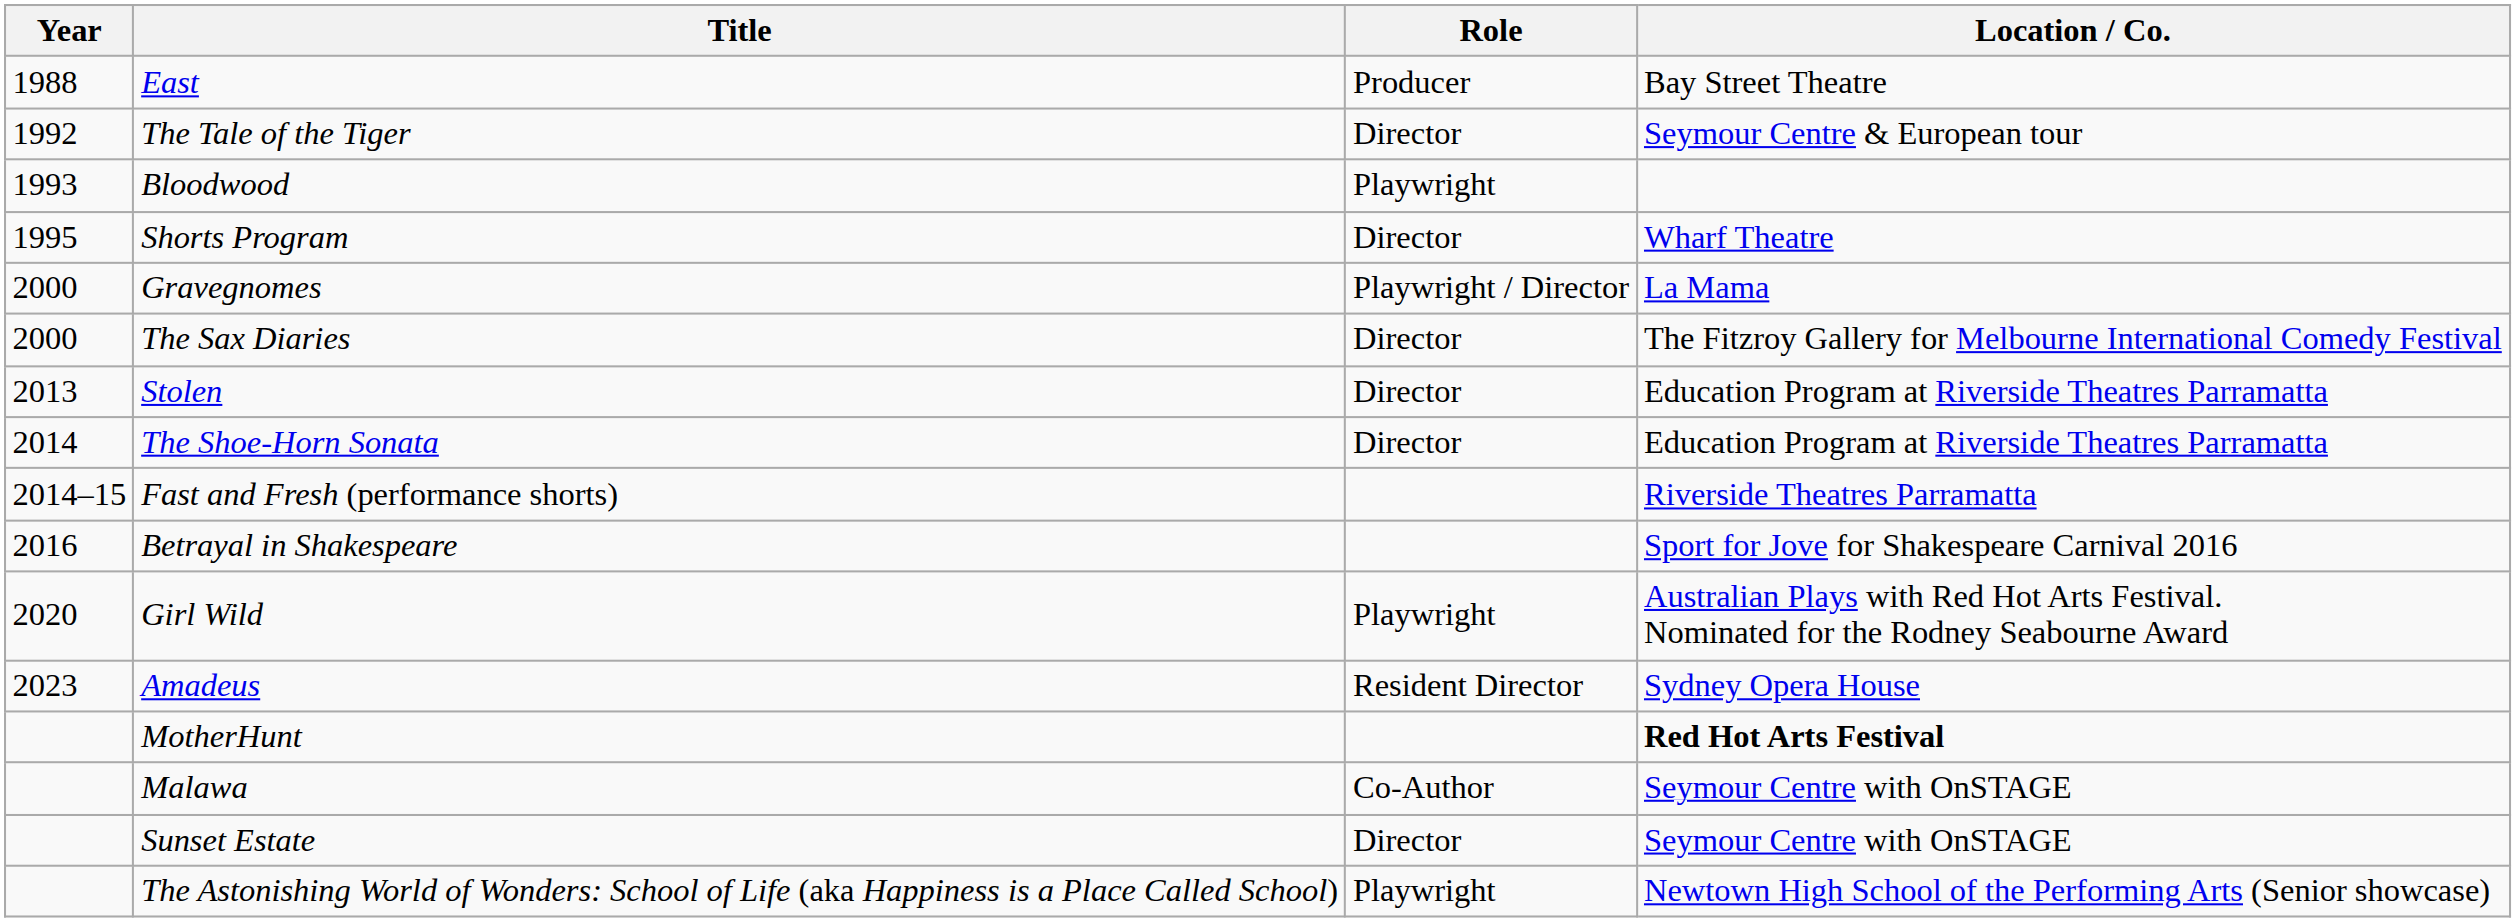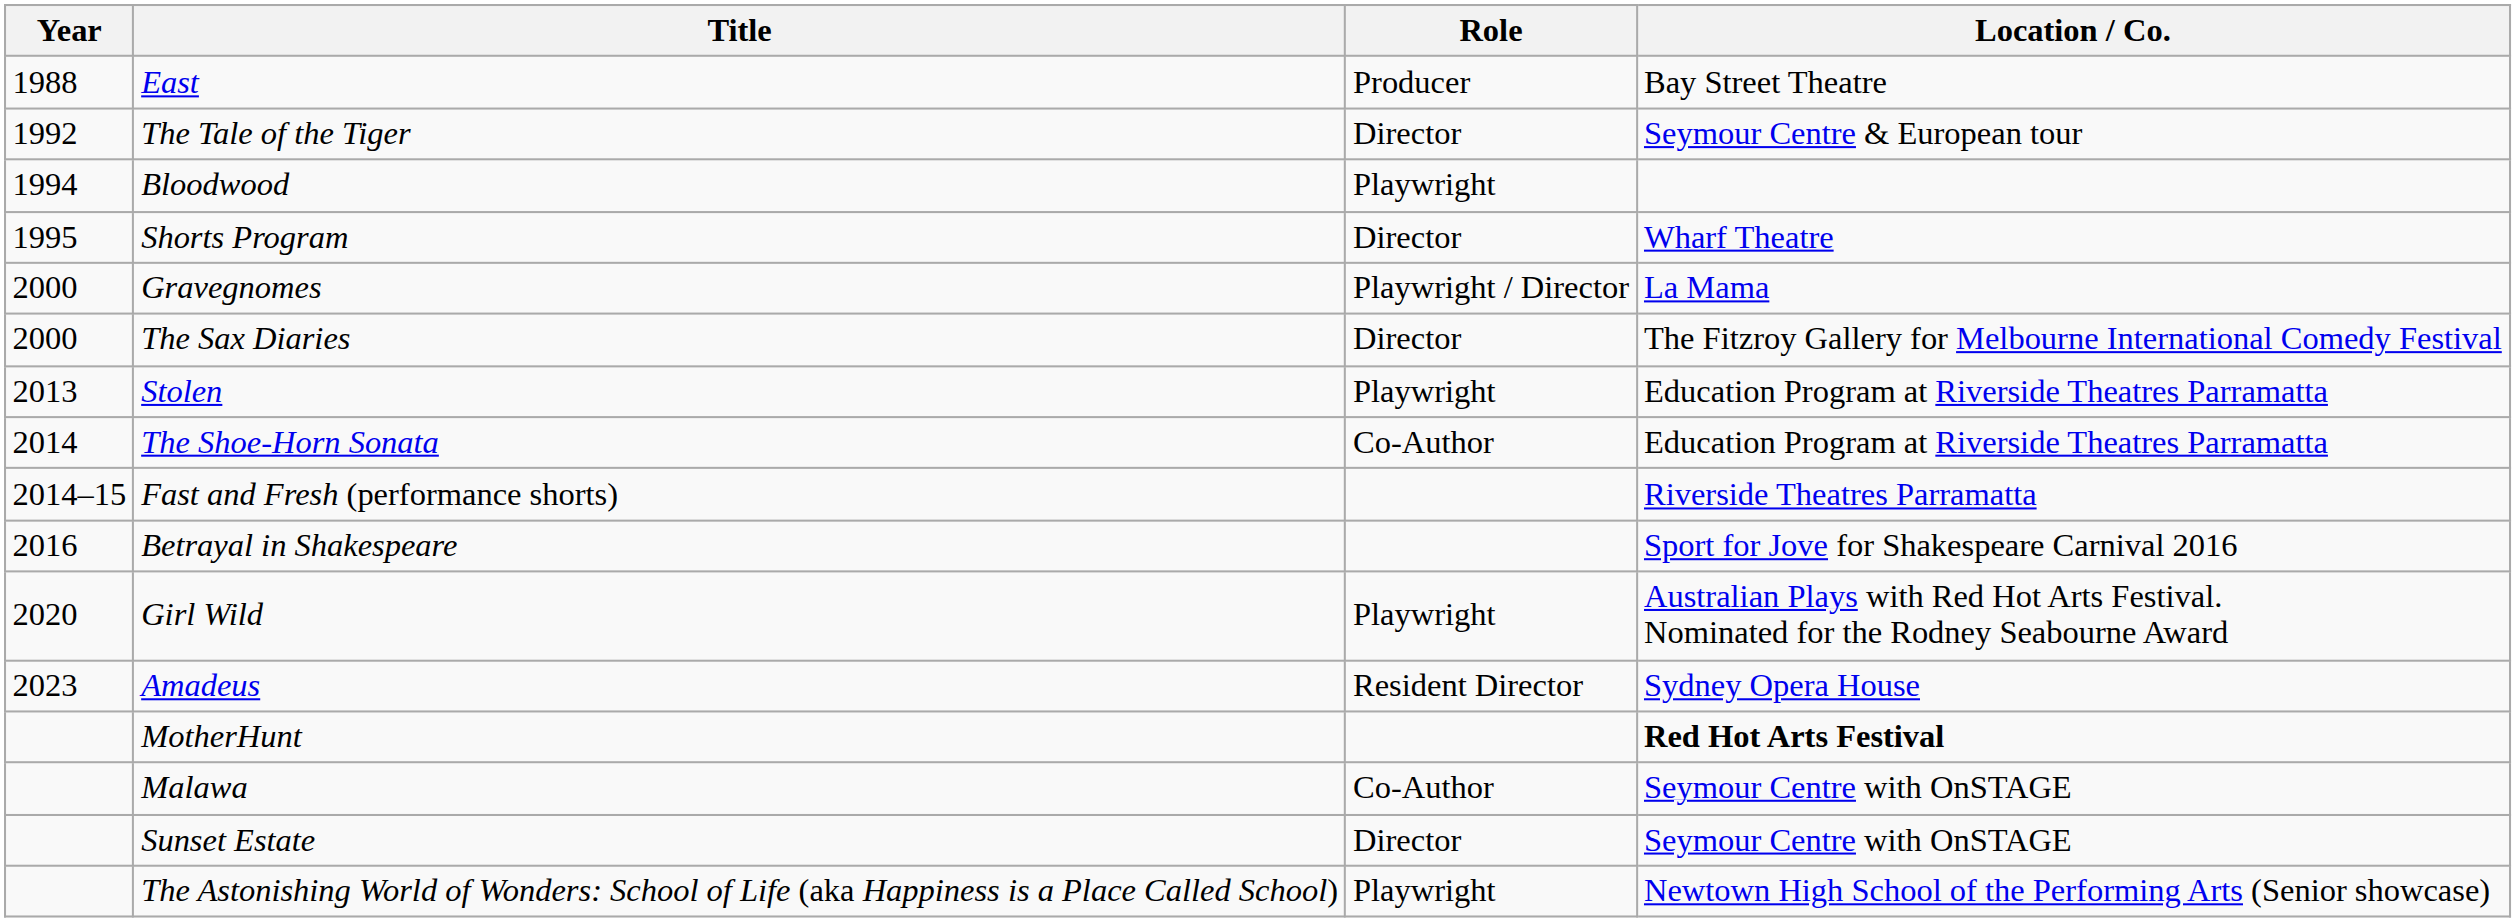 <table class="wikitable">
 <tr>
 <th>Year</th>
 <th>Title</th>
 <th>Role</th>
 <th>Location / Co.</th>
 </tr>
 <tr>
 <td>1988</td>
 <td><em><a href='#'>East</a></em></td>
 <td>Producer</td>
 <td>Bay Street Theatre</td>
 </tr>
 <tr>
 <td>1992</td>
 <td><em>The Tale of the Tiger</em></td>
 <td>Director</td>
 <td><a href='#'>Seymour Centre</a> & European tour</td>
 </tr>
 <tr>
-<td>1993</td>
+<td>1994</td>
 <td><em>Bloodwood</em></td>
 <td>Playwright</td>
 <td></td>
 </tr>
 <tr>
 <td>1995</td>
 <td><em>Shorts Program</em></td>
 <td>Director</td>
 <td><a href='#'>Wharf Theatre</a></td>
 </tr>
 <tr>
 <td>2000</td>
 <td><em>Gravegnomes</em></td>
 <td>Playwright / Director</td>
 <td><a href='#'>La Mama</a></td>
 </tr>
 <tr>
 <td>2000</td>
 <td><em>The Sax Diaries</em></td>
 <td>Director</td>
 <td>The Fitzroy Gallery for <a href='#'>Melbourne International Comedy Festival</a></td>
 </tr>
 <tr>
 <td>2013</td>
 <td><em><a href='#'>Stolen</a></em></td>
-<td>Director</td>
+<td>Playwright</td>
 <td>Education Program at <a href='#'>Riverside Theatres Parramatta</a></td>
 </tr>
 <tr>
 <td>2014</td>
 <td><em><a href='#'>The Shoe-Horn Sonata</a></em></td>
-<td>Director</td>
+<td>Co-Author</td>
 <td>Education Program at <a href='#'>Riverside Theatres Parramatta</a></td>
 </tr>
 <tr>
 <td>2014–15</td>
 <td><em>Fast and Fresh</em> (performance shorts)</td>
 <td></td>
 <td><a href='#'>Riverside Theatres Parramatta</a></td>
 </tr>
 <tr>
 <td>2016</td>
 <td><em>Betrayal in Shakespeare</em></td>
 <td></td>
 <td><a href='#'>Sport for Jove</a> for Shakespeare Carnival 2016</td>
 </tr>
 <tr>
 <td>2020</td>
 <td><em>Girl Wild</em></td>
 <td>Playwright</td>
 <td><a href='#'>Australian Plays</a> with Red Hot Arts Festival.<br> Nominated for the Rodney Seabourne Award</td>
 </tr>
 <tr>
 <td>2023</td>
 <td><em><a href='#'>Amadeus</a></em></td>
 <td>Resident Director</td>
 <td><a href='#'>Sydney Opera House</a></td>
 </tr>
 <tr>
 <td></td>
 <td><em>MotherHunt</em></td>
 <td></td>
 <td><strong>Red Hot Arts Festival</strong></td>
 </tr>
 <tr>
 <td></td>
 <td><em>Malawa</em></td>
 <td>Co-Author</td>
 <td><a href='#'>Seymour Centre</a> with OnSTAGE</td>
 </tr>
 <tr>
 <td></td>
 <td><em>Sunset Estate</em></td>
 <td>Director</td>
 <td><a href='#'>Seymour Centre</a> with OnSTAGE</td>
 </tr>
 <tr>
 <td></td>
 <td><em>The Astonishing World of Wonders: School of Life</em> (aka <em>Happiness is a Place Called School</em>)</td>
 <td>Playwright</td>
 <td><a href='#'>Newtown High School of the Performing Arts</a> (Senior showcase)</td>
 </tr>
 </table>
